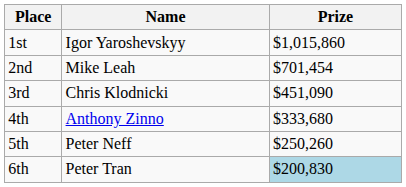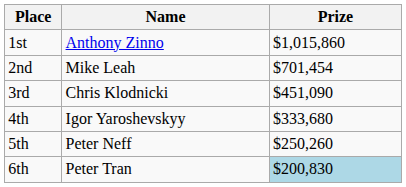 <table class="wikitable">
 <tr>
 <th style="width:50px;">Place</th>
 <th style="width:200px;">Name</th>
 <th style="width:125px;">Prize</th>
 </tr>
 <tr>
 <td>1st</td>
-<td> Igor Yaroshevskyy</td>
+<td> <a href='#'>Anthony Zinno</a></td>
 <td>$1,015,860</td>
 </tr>
 <tr>
 <td>2nd</td>
 <td> Mike Leah</td>
 <td>$701,454</td>
 </tr>
 <tr>
 <td>3rd</td>
 <td> Chris Klodnicki</td>
 <td>$451,090</td>
 </tr>
 <tr>
 <td>4th</td>
-<td> <a href='#'>Anthony Zinno</a></td>
+<td> Igor Yaroshevskyy</td>
 <td>$333,680</td>
 </tr>
 <tr>
 <td>5th</td>
 <td> Peter Neff</td>
 <td>$250,260</td>
 </tr>
 <tr>
 <td>6th</td>
 <td> Peter Tran</td>
 <td style="background: lightblue;">$200,830</td>
 </tr>
 </table>
